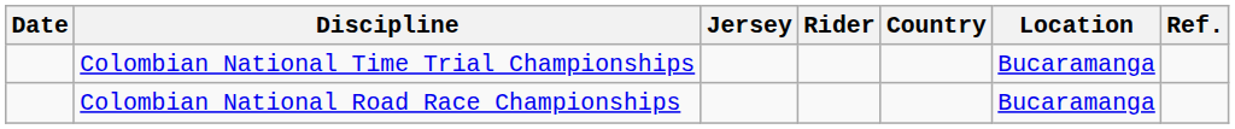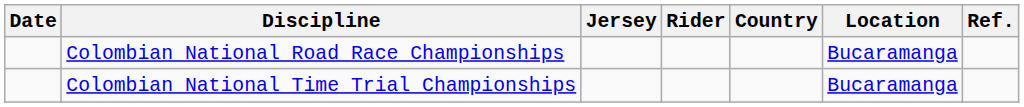 <table class="wikitable sortable">
 <tr>
 <th>Date</th>
 <th>Discipline</th>
 <th>Jersey</th>
 <th>Rider</th>
 <th>Country</th>
 <th>Location</th>
 <th class="unsortable">Ref.</th>
 </tr>
 <tr>
 <td></td>
-<td><a href='#'>Colombian National Time Trial Championships</a></td>
+<td><a href='#'>Colombian National Road Race Championships</a></td>
 <td align="center"></td>
 <td></td>
 <td></td>
 <td><a href='#'>Bucaramanga</a></td>
 <td align="center"></td>
 </tr>
 <tr>
 <td></td>
-<td><a href='#'>Colombian National Road Race Championships</a></td>
+<td><a href='#'>Colombian National Time Trial Championships</a></td>
 <td align="center"></td>
 <td></td>
 <td></td>
 <td><a href='#'>Bucaramanga</a></td>
 <td align="center"></td>
 </tr>
 </table>
